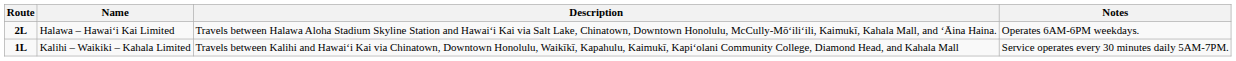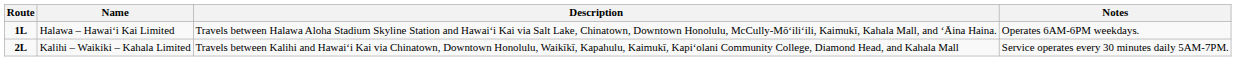 <table class="wikitable sticky-header">
 <tr>
 <th>Route</th>
 <th>Name</th>
 <th>Description</th>
 <th>Notes</th>
 </tr>
 <tr>
-<td style="vertical-align:top" align="center"><div><strong>2L</strong></div></td>
+<td style="vertical-align:top" align="center"><div><strong>1L</strong></div></td>
 <td>Halawa – Hawaiʻi Kai Limited</td>
 <td>Travels between Halawa Aloha Stadium Skyline Station and Hawaiʻi Kai via Salt Lake, Chinatown, Downtown Honolulu, McCully-Mōʻiliʻili, Kaimukī, Kahala Mall, and ʻĀina Haina.</td>
 <td>Operates 6AM-6PM weekdays.</td>
 </tr>
 <tr>
-<td style="vertical-align:top" align="center"><div><strong>1L</strong></div></td>
+<td style="vertical-align:top" align="center"><div><strong>2L</strong></div></td>
 <td>Kalihi – Waikiki – Kahala Limited</td>
 <td>Travels between Kalihi and Hawaiʻi Kai via Chinatown, Downtown Honolulu, Waikīkī, Kapahulu, Kaimukī, Kapiʻolani Community College, Diamond Head, and Kahala Mall</td>
 <td>Service operates every 30 minutes daily 5AM-7PM.</td>
 </tr>
 </table>
